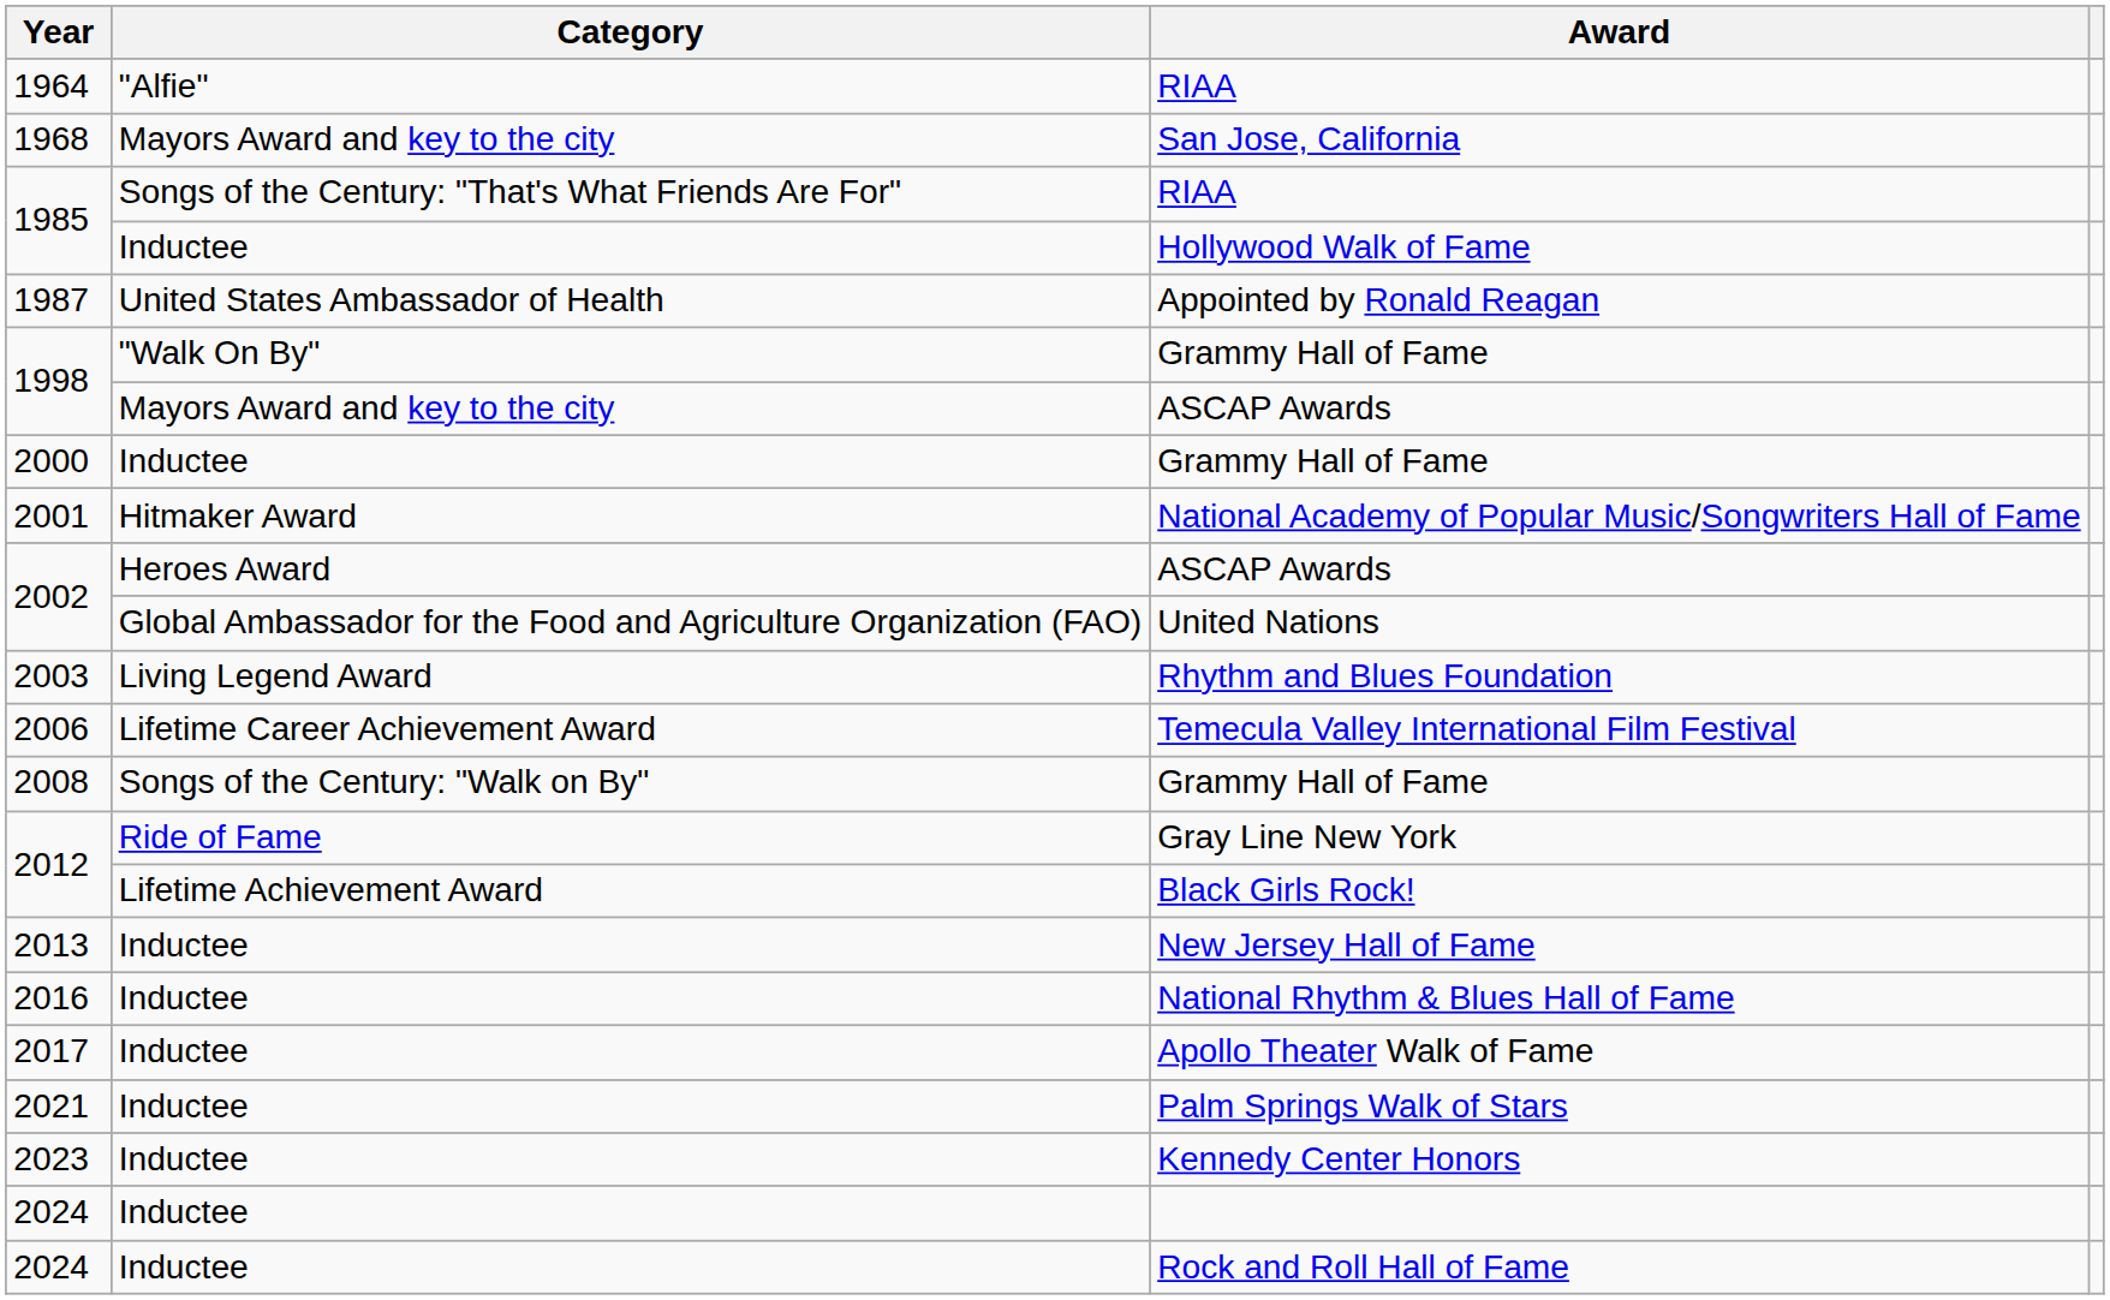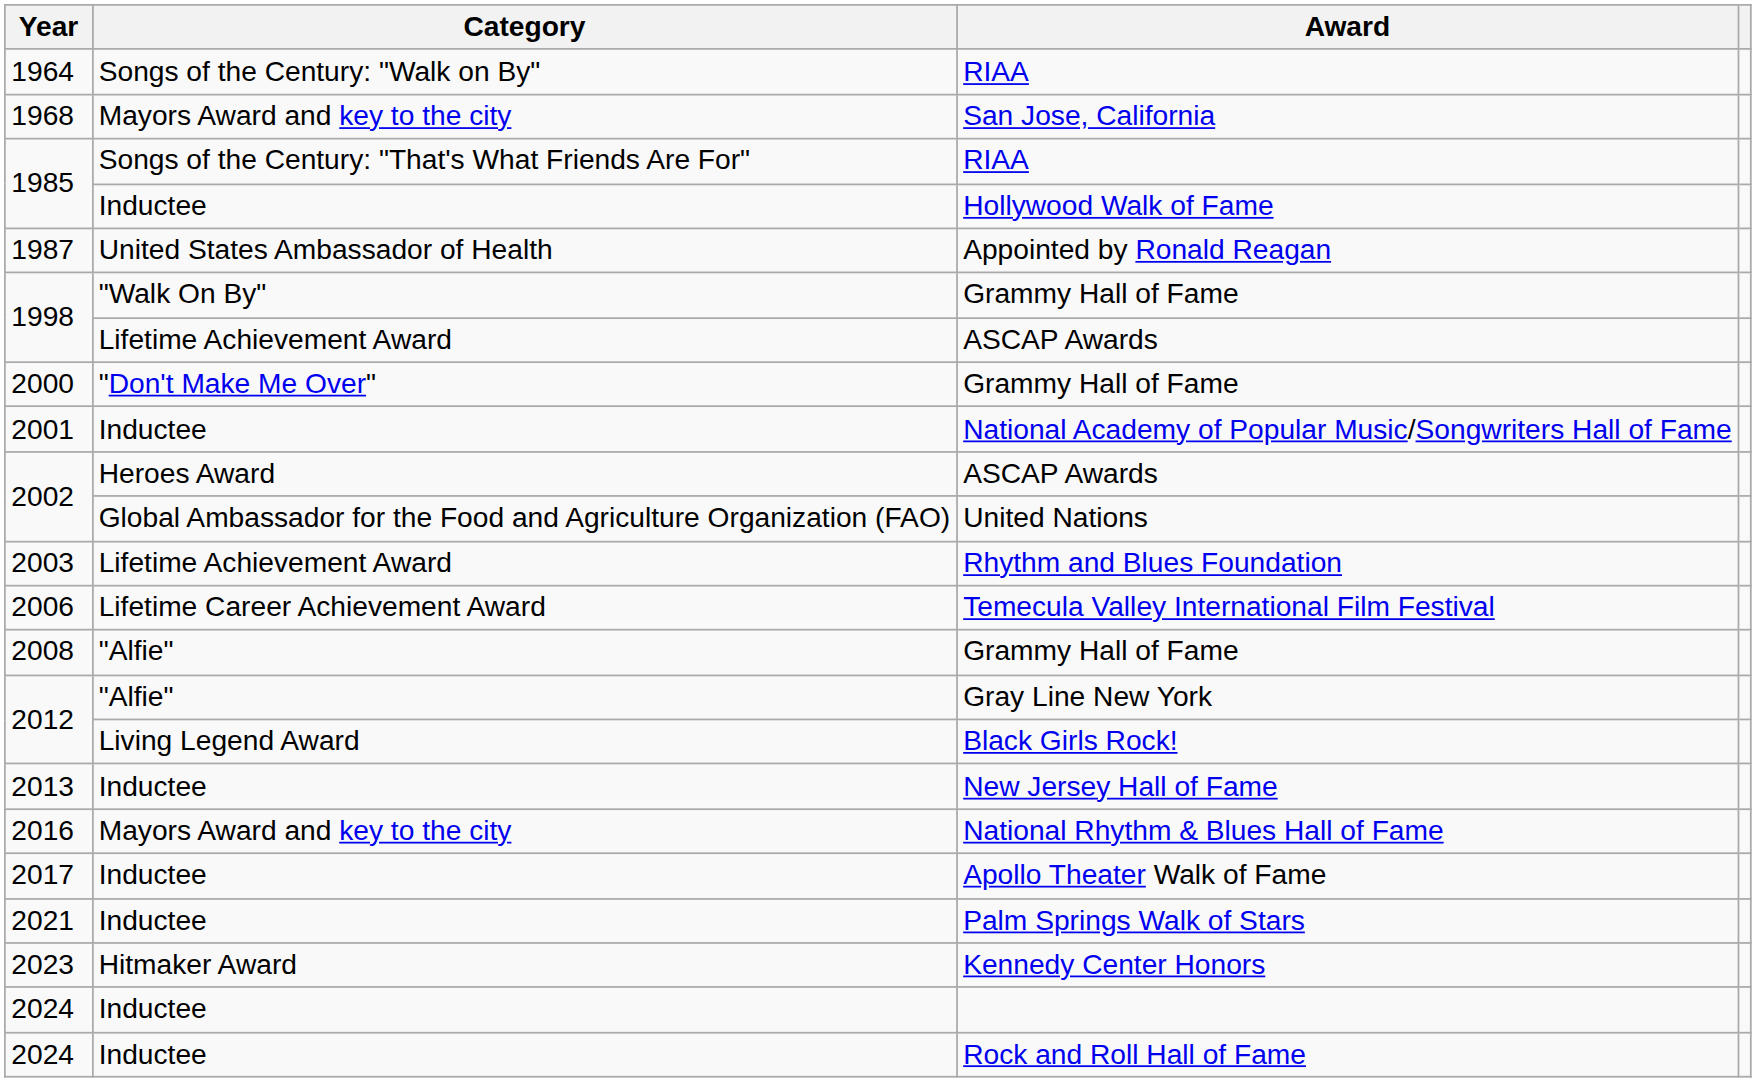 <table class="wikitable">
 <tr align=center>
 <th style="width:5%;">Year</th>
 <th>Category</th>
 <th>Award</th>
 <th></th>
 </tr>
 <tr>
 <td>1964</td>
-<td>"Alfie"</td>
+<td>Songs of the Century: "Walk on By"</td>
 <td><a href='#'>RIAA</a></td>
 <td align="center"></td>
 </tr>
 <tr>
 <td>1968</td>
 <td>Mayors Award and <a href='#'>key to the city</a></td>
 <td><a href='#'>San Jose, California</a></td>
 <td align="center"></td>
 </tr>
 <tr>
 <td rowspan="2">1985</td>
 <td>Songs of the Century: "That's What Friends Are For"</td>
 <td><a href='#'>RIAA</a></td>
 <td align="center"></td>
 </tr>
 <tr>
 <td>Inductee</td>
 <td><a href='#'>Hollywood Walk of Fame</a></td>
 <td align="center"></td>
 </tr>
 <tr>
 <td>1987</td>
 <td>United States Ambassador of Health</td>
 <td>Appointed by <a href='#'>Ronald Reagan</a></td>
 <td align="center"></td>
 </tr>
 <tr>
 <td rowspan="2">1998</td>
 <td>"Walk On By"</td>
 <td>Grammy Hall of Fame</td>
 <td align="center"></td>
 </tr>
 <tr>
-<td>Mayors Award and <a href='#'>key to the city</a></td>
+<td>Lifetime Achievement Award</td>
 <td>ASCAP Awards</td>
 <td align="center"></td>
 </tr>
 <tr>
 <td>2000</td>
-<td>Inductee</td>
+<td>"<a href='#'>Don't Make Me Over</a>"</td>
 <td>Grammy Hall of Fame</td>
 <td align="center"></td>
 </tr>
 <tr>
 <td>2001</td>
-<td>Hitmaker Award</td>
+<td>Inductee</td>
 <td><a href='#'>National Academy of Popular Music</a>/<a href='#'>Songwriters Hall of Fame</a></td>
 <td align="center"></td>
 </tr>
 <tr>
 <td rowspan="2">2002</td>
 <td>Heroes Award</td>
 <td>ASCAP Awards</td>
 <td align="center"></td>
 </tr>
 <tr>
 <td>Global Ambassador for the Food and Agriculture Organization (FAO)</td>
 <td>United Nations</td>
 <td align="center"></td>
 </tr>
 <tr>
 <td>2003</td>
-<td>Living Legend Award</td>
+<td>Lifetime Achievement Award</td>
 <td><a href='#'>Rhythm and Blues Foundation</a></td>
 <td align="center"></td>
 </tr>
 <tr>
 <td>2006</td>
 <td>Lifetime Career Achievement Award</td>
 <td><a href='#'>Temecula Valley International Film Festival</a></td>
 <td align="center"></td>
 </tr>
 <tr>
 <td>2008</td>
-<td>Songs of the Century: "Walk on By"</td>
+<td>"Alfie"</td>
 <td>Grammy Hall of Fame</td>
 <td align="center"></td>
 </tr>
 <tr>
 <td rowspan="2">2012</td>
-<td><a href='#'>Ride of Fame</a></td>
+<td>"Alfie"</td>
 <td>Gray Line New York</td>
 <td align="center"></td>
 </tr>
 <tr>
-<td>Lifetime Achievement Award</td>
+<td>Living Legend Award</td>
 <td><a href='#'>Black Girls Rock!</a></td>
 <td align="center"></td>
 </tr>
 <tr>
 <td>2013</td>
 <td>Inductee</td>
 <td><a href='#'>New Jersey Hall of Fame</a></td>
 <td align="center"></td>
 </tr>
 <tr>
 <td>2016</td>
-<td>Inductee</td>
+<td>Mayors Award and <a href='#'>key to the city</a></td>
 <td><a href='#'>National Rhythm & Blues Hall of Fame</a></td>
 <td align="center"></td>
 </tr>
 <tr>
 <td>2017</td>
 <td>Inductee</td>
 <td><a href='#'>Apollo Theater</a> Walk of Fame</td>
 <td align="center"></td>
 </tr>
 <tr>
 <td>2021</td>
 <td>Inductee</td>
 <td><a href='#'>Palm Springs Walk of Stars</a></td>
 <td align="center"></td>
 </tr>
 <tr>
 <td>2023</td>
-<td>Inductee</td>
+<td>Hitmaker Award</td>
 <td><a href='#'>Kennedy Center Honors</a></td>
 <td align="center"></td>
 </tr>
 <tr>
 <td>2024</td>
 <td>Inductee</td>
 <td></td>
 <td align="center"></td>
 </tr>
 <tr>
 <td>2024</td>
 <td>Inductee</td>
 <td><a href='#'>Rock and Roll Hall of Fame</a></td>
 <td align="center"></td>
 </tr>
 </table>
